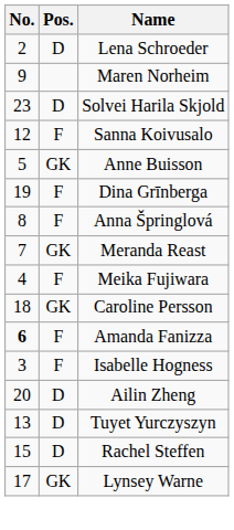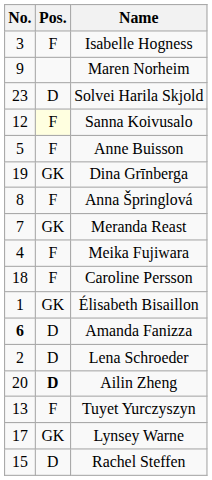 <table class="wikitable sortable" style="font-size: 90%; text-align: center;">
 <tr>
 <th>No.</th>
 <th>Pos.</th>
 <th>Name</th>
 </tr>
 <tr>
-<td>2</td>
-<td>D</td>
-<td> Lena Schroeder</td>
+<td>3</td>
+<td>F</td>
+<td> Isabelle Hogness</td>
 </tr>
 <tr>
 <td>9</td>
 <td F></td>
 <td> Maren Norheim</td>
 </tr>
 <tr>
 <td>23</td>
 <td>D</td>
 <td> Solvei Harila Skjold</td>
 </tr>
 <tr>
 <td>12</td>
-<td>F</td>
+<td style="background: lightyellow;">F</td>
 <td> Sanna Koivusalo</td>
 </tr>
 <tr>
 <td>5</td>
-<td>GK</td>
+<td>F</td>
 <td> Anne Buisson</td>
 </tr>
 <tr>
 <td>19</td>
-<td>F</td>
+<td>GK</td>
 <td> Dina Grīnberga</td>
 </tr>
 <tr>
 <td>8</td>
 <td>F</td>
 <td> Anna Špringlová</td>
 </tr>
 <tr>
 <td>7</td>
 <td>GK</td>
 <td> Meranda Reast</td>
 </tr>
 <tr>
 <td>4</td>
 <td>F</td>
 <td> Meika Fujiwara</td>
 </tr>
 <tr>
 <td>18</td>
-<td>GK</td>
+<td>F</td>
 <td> Caroline Persson</td>
 </tr>
 <tr>
+<td>1</td>
+<td>GK</td>
+<td> Élisabeth Bisaillon</td>
+</tr>
+<tr>
 <td><strong>6</strong></td>
-<td>F</td>
+<td>D</td>
 <td> Amanda Fanizza</td>
 </tr>
 <tr>
-<td>3</td>
-<td>F</td>
-<td> Isabelle Hogness</td>
+<td>2</td>
+<td>D</td>
+<td> Lena Schroeder</td>
 </tr>
 <tr>
 <td>20</td>
-<td>D</td>
+<td><strong>D</strong></td>
 <td> Ailin Zheng</td>
 </tr>
 <tr>
 <td>13</td>
-<td>D</td>
+<td>F</td>
 <td> Tuyet Yurczyszyn</td>
+</tr>
+<tr>
+<td>17</td>
+<td>GK</td>
+<td> Lynsey Warne</td>
 </tr>
 <tr>
 <td>15</td>
 <td>D</td>
 <td> Rachel Steffen</td>
 </tr>
-<tr>
-<td>17</td>
-<td>GK</td>
-<td> Lynsey Warne</td>
-</tr>
 </table>
